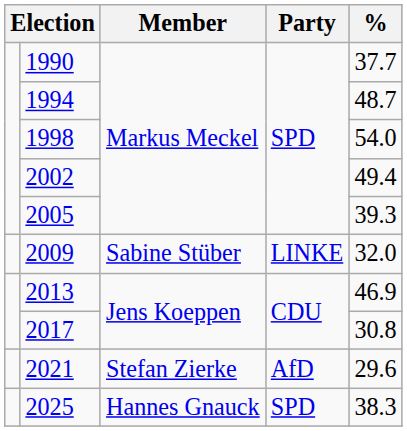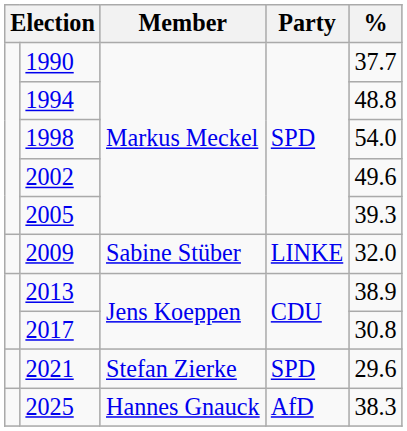 <table class=wikitable>
 <tr>
 <th colspan=2>Election</th>
 <th>Member</th>
 <th>Party</th>
 <th>%</th>
 </tr>
 <tr>
 <td rowspan=5 bgcolor=></td>
 <td><a href='#'>1990</a></td>
 <td rowspan=5><a href='#'>Markus Meckel</a></td>
 <td rowspan=5><a href='#'>SPD</a></td>
 <td align=right>37.7</td>
 </tr>
 <tr>
 <td><a href='#'>1994</a></td>
-<td align=right>48.7</td>
+<td align=right>48.8</td>
 </tr>
 <tr>
 <td><a href='#'>1998</a></td>
 <td align=right>54.0</td>
 </tr>
 <tr>
 <td><a href='#'>2002</a></td>
-<td align=right>49.4</td>
+<td align=right>49.6</td>
 </tr>
 <tr>
 <td><a href='#'>2005</a></td>
 <td align=right>39.3</td>
 </tr>
 <tr>
 <td bgcolor=></td>
 <td><a href='#'>2009</a></td>
 <td><a href='#'>Sabine Stüber</a></td>
 <td><a href='#'>LINKE</a></td>
 <td align=right>32.0</td>
 </tr>
 <tr>
 <td rowspan=2 bgcolor=></td>
 <td><a href='#'>2013</a></td>
 <td rowspan=2><a href='#'>Jens Koeppen</a></td>
 <td rowspan=2><a href='#'>CDU</a></td>
-<td align=right>46.9</td>
+<td align=right>38.9</td>
 </tr>
 <tr>
 <td><a href='#'>2017</a></td>
 <td align=right>30.8</td>
 </tr>
 <tr>
 <td bgcolor=></td>
 <td><a href='#'>2021</a></td>
 <td><a href='#'>Stefan Zierke</a></td>
-<td><a href='#'>AfD</a></td>
+<td><a href='#'>SPD</a></td>
 <td align=right>29.6</td>
 </tr>
 <tr>
 <td bgcolor=></td>
 <td><a href='#'>2025</a></td>
 <td><a href='#'>Hannes Gnauck</a></td>
-<td><a href='#'>SPD</a></td>
+<td><a href='#'>AfD</a></td>
 <td align=right>38.3</td>
 </tr>
 </table>
